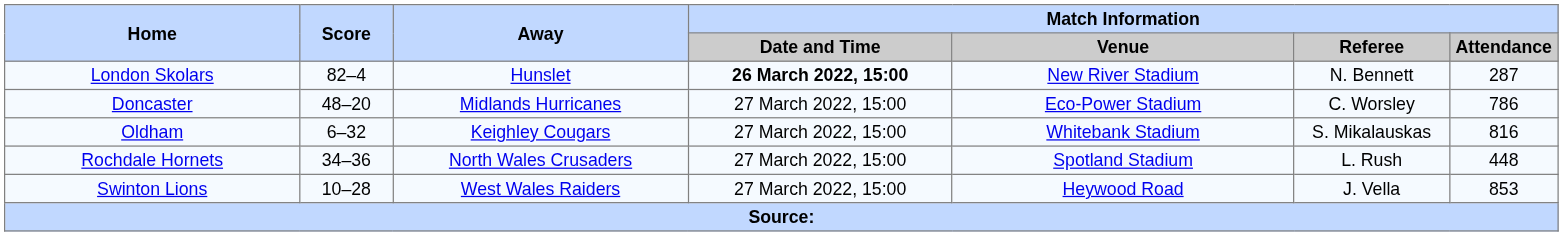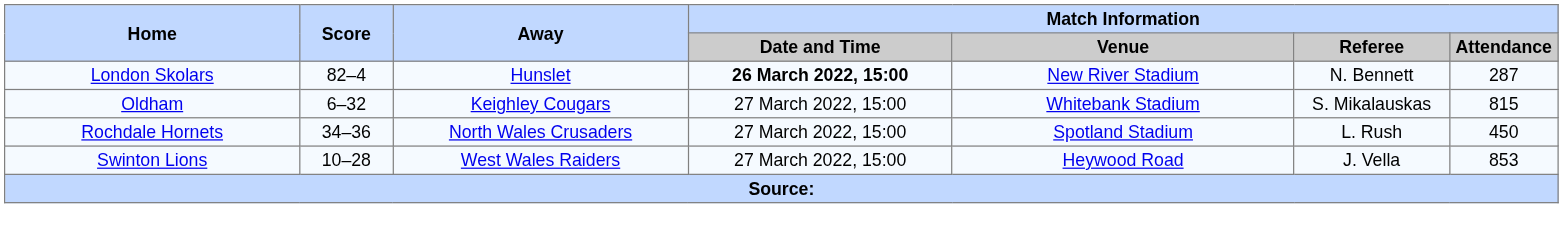 <table border=1 style="border-collapse:collapse; font-size:90%; text-align:center;" cellpadding=3 cellspacing=0 width=100%>
 <tr bgcolor=#C1D8FF>
 <th scope="col" rowspan=2 width=19%>Home</th>
 <th scope="col" rowspan=2 width=6%>Score</th>
 <th scope="col" rowspan=2 width=19%>Away</th>
 <th colspan=4>Match Information</th>
 </tr>
 <tr bgcolor=#CCCCCC>
 <th scope="col" width=17%>Date and Time</th>
 <th scope="col" width=22%>Venue</th>
 <th scope="col" width=10%>Referee</th>
 <th scope="col" width=7%>Attendance</th>
 </tr>
 <tr bgcolor=#F5FAFF>
 <td> <a href='#'>London Skolars</a></td>
 <td>82–4</td>
 <td> <a href='#'>Hunslet</a></td>
 <td><strong>26 March 2022, 15:00</strong></td>
 <td><a href='#'>New River Stadium</a></td>
 <td>N. Bennett</td>
 <td>287</td>
 </tr>
 <tr bgcolor=#F5FAFF>
-<td> <a href='#'>Doncaster</a></td>
-<td>48–20</td>
-<td> <a href='#'>Midlands Hurricanes</a></td>
-<td>27 March 2022, 15:00</td>
-<td><a href='#'>Eco-Power Stadium</a></td>
-<td>C. Worsley</td>
-<td>786</td>
-</tr>
-<tr bgcolor=#F5FAFF>
 <td> <a href='#'>Oldham</a></td>
 <td>6–32</td>
 <td> <a href='#'>Keighley Cougars</a></td>
 <td>27 March 2022, 15:00</td>
 <td><a href='#'>Whitebank Stadium</a></td>
 <td>S. Mikalauskas</td>
-<td>816</td>
+<td>815</td>
 </tr>
 <tr bgcolor=#F5FAFF>
 <td> <a href='#'>Rochdale Hornets</a></td>
 <td>34–36</td>
 <td> <a href='#'>North Wales Crusaders</a></td>
 <td>27 March 2022, 15:00</td>
 <td><a href='#'>Spotland Stadium</a></td>
 <td>L. Rush</td>
-<td>448</td>
+<td>450</td>
 </tr>
 <tr bgcolor=#F5FAFF>
 <td> <a href='#'>Swinton Lions</a></td>
 <td>10–28</td>
 <td> <a href='#'>West Wales Raiders</a></td>
 <td>27 March 2022, 15:00</td>
 <td><a href='#'>Heywood Road</a></td>
 <td>J. Vella</td>
 <td>853</td>
 </tr>
 <tr style="background:#c1d8ff;">
 <th colspan=7>Source:</th>
 </tr>
 </table>
